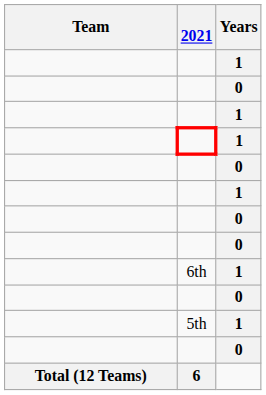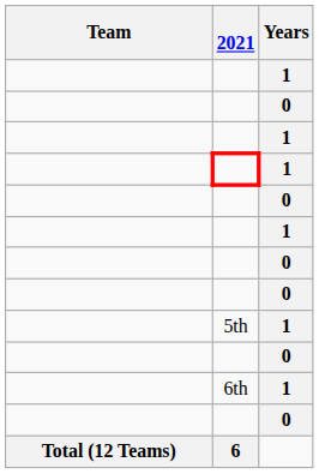 <table class="wikitable" style="text-align:center; font-size:90%">
 <tr>
 <th width=150>Team</th>
 <th><br><a href='#'>2021</a></th>
 <th>Years</th>
 </tr>
 <tr>
 <td align=left></td>
 <td></td>
 <th>1</th>
 </tr>
 <tr>
 <td align=left></td>
 <td></td>
 <th>0</th>
 </tr>
 <tr>
 <td align=left></td>
 <td></td>
 <th>1</th>
 </tr>
 <tr>
 <td align=left></td>
 <td style="border: 3px solid red"></td>
 <th>1</th>
 </tr>
 <tr>
 <td align=left></td>
 <td></td>
 <th>0</th>
 </tr>
 <tr>
 <td align=left></td>
 <td></td>
 <th>1</th>
 </tr>
 <tr>
 <td align=left></td>
 <td></td>
 <th>0</th>
 </tr>
 <tr>
 <td align=left></td>
 <td></td>
 <th>0</th>
 </tr>
 <tr>
 <td align=left></td>
-<td>6th</td>
+<td>5th</td>
 <th>1</th>
 </tr>
 <tr>
 <td align=left></td>
 <td></td>
 <th>0</th>
 </tr>
 <tr>
 <td align=left></td>
-<td>5th</td>
+<td>6th</td>
 <th>1</th>
 </tr>
 <tr>
 <td align=left></td>
 <td></td>
 <th>0</th>
 </tr>
 <tr>
 <th>Total (12 Teams)</th>
 <th>6</th>
 </tr>
 </table>
